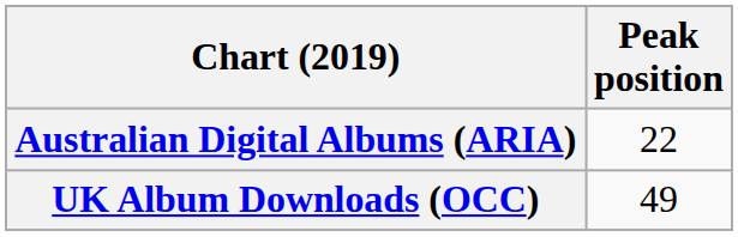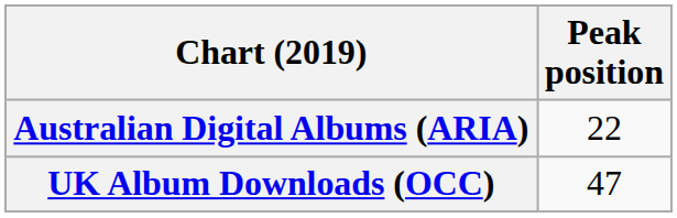 <table class="wikitable plainrowheaders" style="text-align:center">
 <tr>
 <th scope="col">Chart (2019)</th>
 <th scope="col">Peak <br>position</th>
 </tr>
 <tr>
 <th scope="row"><a href='#'>Australian Digital Albums</a> (<a href='#'>ARIA</a>)</th>
 <td>22</td>
 </tr>
 <tr>
 <th scope="row"><a href='#'>UK Album Downloads</a> (<a href='#'>OCC</a>)</th>
-<td>49</td>
+<td>47</td>
 </tr>
 </table>
